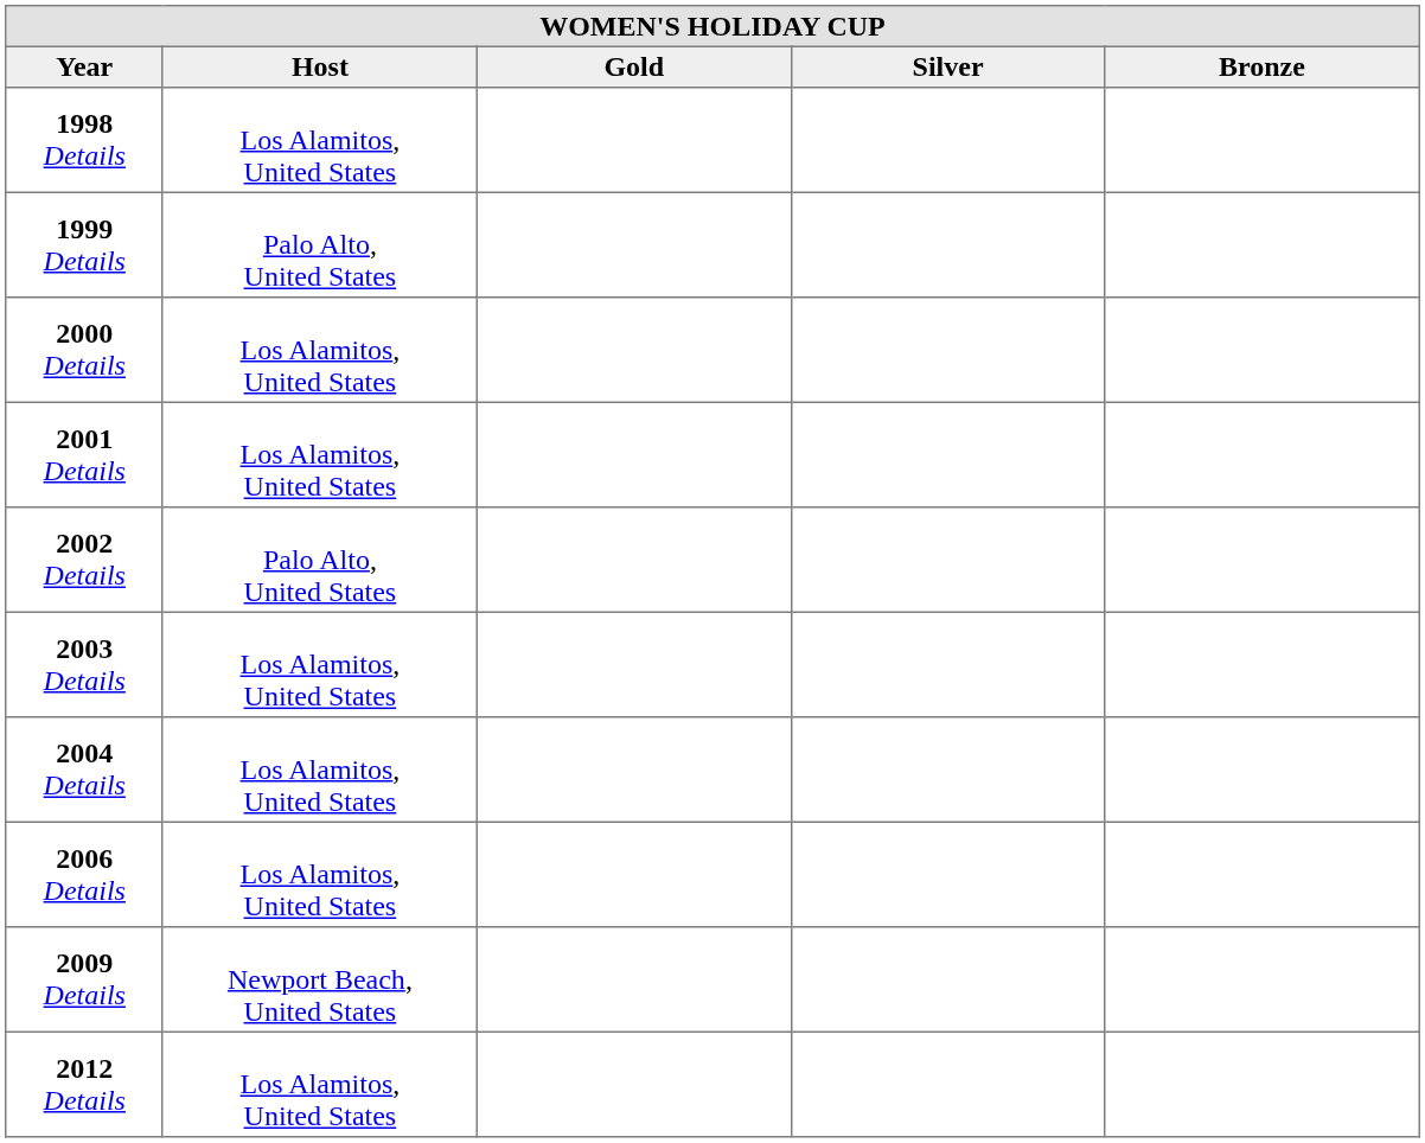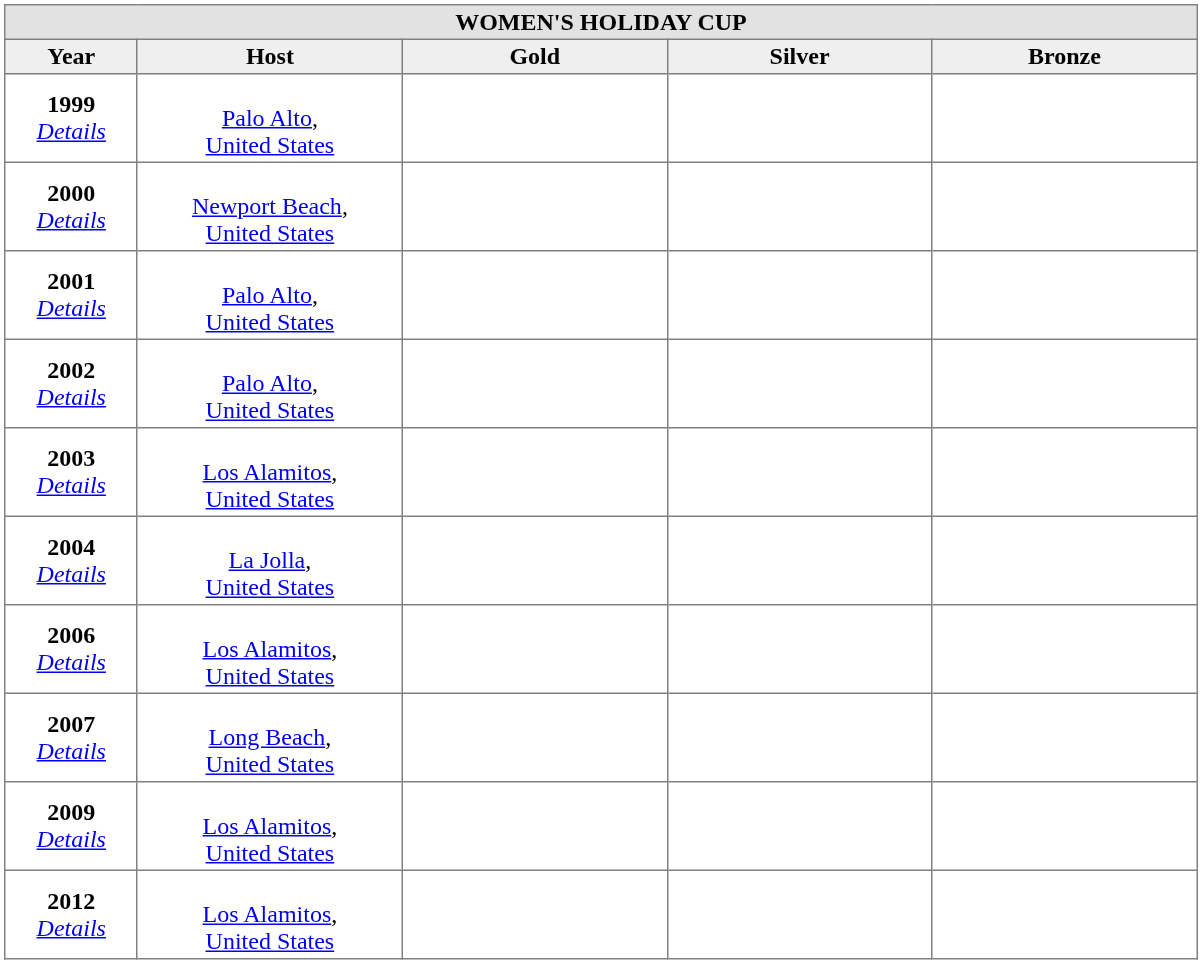 <table class="toccolours" border="1" cellpadding="2" style="border-collapse: collapse; text-align: center; width: 90%; margin: 0 auto;">
 <tr style= "background: #e2e2e2;">
 <th colspan=5 width=100%>WOMEN'S HOLIDAY CUP</th>
 </tr>
 <tr style="background: #efefef;">
 <th width=10%>Year</th>
 <th width=20%>Host</th>
 <th width=20%>Gold</th>
 <th width=20%>Silver</th>
 <th width=20%>Bronze</th>
 </tr>
 <tr align=center>
-<td><strong>1998</strong><br><em><a href='#'>Details</a></em></td>
-<td><br><a href='#'>Los Alamitos</a>,<br><a href='#'>United States</a></td>
-<td><strong></strong></td>
-<td></td>
-<td></td>
-</tr>
-<tr align=center>
 <td><strong>1999</strong><br><em><a href='#'>Details</a></em></td>
 <td><br><a href='#'>Palo Alto</a>,<br><a href='#'>United States</a></td>
 <td><strong></strong></td>
 <td></td>
 <td></td>
 </tr>
 <tr align=center>
 <td><strong>2000</strong><br><em><a href='#'>Details</a></em></td>
-<td><br><a href='#'>Los Alamitos</a>,<br><a href='#'>United States</a></td>
+<td><br><a href='#'>Newport Beach</a>,<br><a href='#'>United States</a></td>
 <td><strong></strong></td>
 <td></td>
 <td></td>
 </tr>
 <tr align=center>
 <td><strong>2001</strong><br><em><a href='#'>Details</a></em></td>
-<td><br><a href='#'>Los Alamitos</a>,<br><a href='#'>United States</a></td>
+<td><br><a href='#'>Palo Alto</a>,<br><a href='#'>United States</a></td>
 <td><strong></strong></td>
 <td></td>
 <td></td>
 </tr>
 <tr align=center>
 <td><strong>2002</strong><br><em><a href='#'>Details</a></em></td>
 <td><br><a href='#'>Palo Alto</a>,<br><a href='#'>United States</a></td>
 <td><strong></strong></td>
 <td></td>
 <td></td>
 </tr>
 <tr align=center>
 <td><strong>2003</strong><br><em><a href='#'>Details</a></em></td>
 <td><br><a href='#'>Los Alamitos</a>,<br><a href='#'>United States</a></td>
 <td><strong></strong></td>
 <td></td>
 <td></td>
 </tr>
 <tr align=center>
 <td><strong>2004</strong><br><em><a href='#'>Details</a></em></td>
-<td><br><a href='#'>Los Alamitos</a>,<br><a href='#'>United States</a></td>
+<td><br><a href='#'>La Jolla</a>,<br><a href='#'>United States</a></td>
 <td><strong></strong></td>
 <td></td>
 <td></td>
 </tr>
 <tr align=center>
 <td><strong>2006</strong><br><em><a href='#'>Details</a></em></td>
 <td><br><a href='#'>Los Alamitos</a>,<br><a href='#'>United States</a></td>
 <td><strong></strong></td>
 <td></td>
 <td></td>
 </tr>
 <tr align=center>
+<td><strong>2007</strong><br><em><a href='#'>Details</a></em></td>
+<td><br><a href='#'>Long Beach</a>,<br><a href='#'>United States</a></td>
+<td><strong></strong></td>
+<td></td>
+<td></td>
+</tr>
+<tr align=center>
 <td><strong>2009</strong><br><em><a href='#'>Details</a></em></td>
-<td><br><a href='#'>Newport Beach</a>,<br><a href='#'>United States</a></td>
+<td><br><a href='#'>Los Alamitos</a>,<br><a href='#'>United States</a></td>
 <td><strong></strong></td>
 <td></td>
 <td></td>
 </tr>
 <tr align=center>
 <td><strong>2012</strong><br><em><a href='#'>Details</a></em></td>
 <td><br><a href='#'>Los Alamitos</a>,<br><a href='#'>United States</a></td>
 <td><strong></strong></td>
 <td></td>
 <td></td>
 </tr>
 </table>
